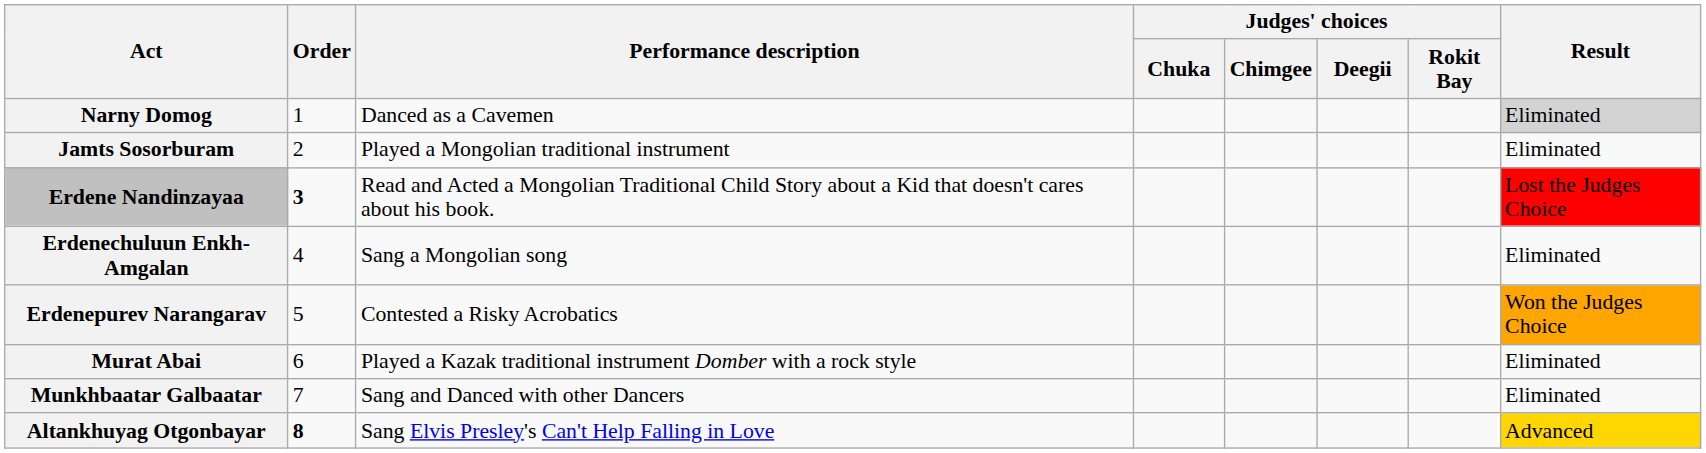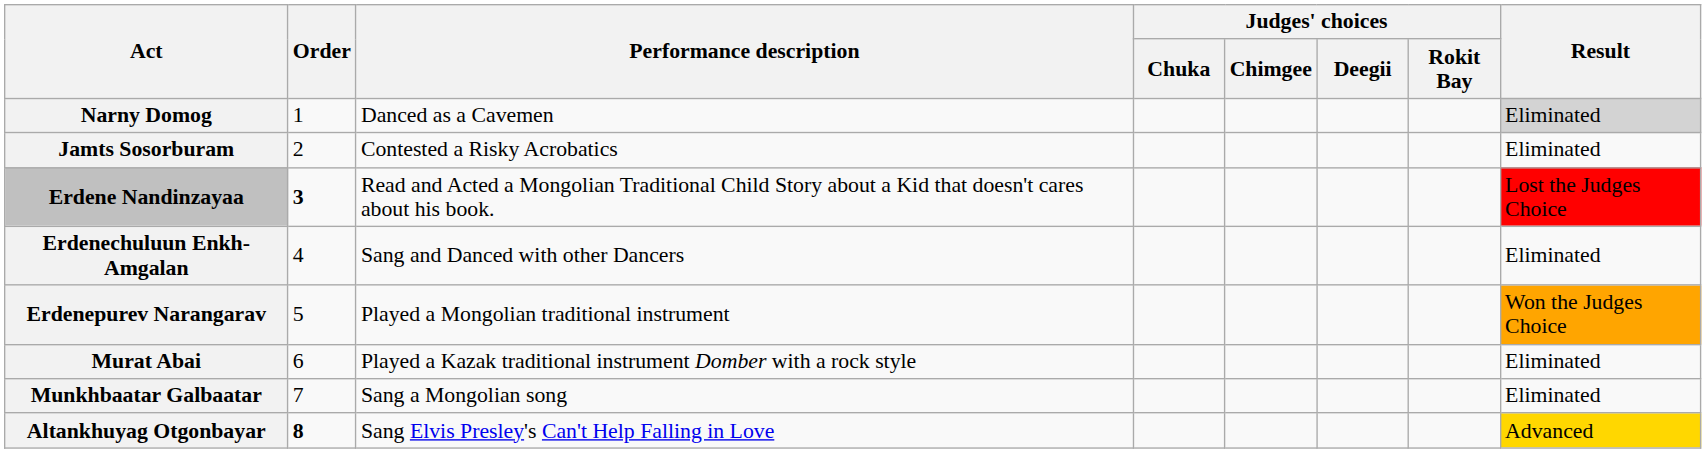 <table class="wikitable plainrowheaders">
 <tr>
 <th rowspan=2>Act</th>
 <th rowspan=2>Order</th>
 <th rowspan=2>Performance description</th>
 <th colspan=4>Judges' choices</th>
 <th rowspan=2 colspan=2>Result</th>
 </tr>
 <tr>
 <th style="width:60px;">Chuka</th>
 <th style="width:60px;">Chimgee</th>
 <th style="width:60px;">Deegii</th>
 <th style="width:60px;">Rokit Bay</th>
 </tr>
 <tr>
 <th scope="row">Narny Domog</th>
 <td>1</td>
 <td>Danced as a Cavemen</td>
 <td></td>
 <td></td>
 <td></td>
 <td></td>
 <td style="background: lightgrey;">Eliminated</td>
 </tr>
 <tr>
 <th scope="row">Jamts Sosorburam</th>
 <td>2</td>
-<td>Played a Mongolian traditional instrument</td>
+<td>Contested a Risky Acrobatics</td>
 <td></td>
 <td></td>
 <td></td>
 <td></td>
 <td>Eliminated</td>
 </tr>
 <tr>
 <th scope="row" style="background:silver">Erdene Nandinzayaa</th>
 <td><strong>3</strong></td>
 <td>Read and Acted a Mongolian Traditional Child Story about a Kid that doesn't cares about his book.</td>
 <td></td>
 <td></td>
 <td></td>
 <td></td>
 <td style="background: red">Lost the Judges Choice</td>
 </tr>
 <tr>
 <th scope="row">Erdenechuluun Enkh-Amgalan</th>
 <td>4</td>
-<td>Sang a Mongolian song</td>
+<td>Sang and Danced with other Dancers</td>
 <td></td>
 <td></td>
 <td></td>
 <td></td>
 <td>Eliminated</td>
 </tr>
 <tr>
 <th scope="row">Erdenepurev Narangarav</th>
 <td>5</td>
-<td>Contested a Risky Acrobatics</td>
+<td>Played a Mongolian traditional instrument</td>
 <td style="text-align:center;"></td>
 <td style="text-align:center;"></td>
 <td style="text-align:center;"></td>
 <td style="text-align:center;"></td>
 <td style="background: orange">Won the Judges Choice</td>
 </tr>
 <tr>
 <th scope="row">Murat Abai</th>
 <td>6</td>
 <td>Played a Kazak traditional instrument <em>Domber</em> with a rock style</td>
 <td></td>
 <td></td>
 <td></td>
 <td></td>
 <td>Eliminated</td>
 </tr>
 <tr>
 <th scope="row">Munkhbaatar Galbaatar</th>
 <td>7</td>
-<td>Sang and Danced with other Dancers</td>
+<td>Sang a Mongolian song</td>
 <td></td>
 <td></td>
 <td></td>
 <td></td>
 <td>Eliminated</td>
 </tr>
 <tr>
 <th scope="row">Altankhuyag Otgonbayar</th>
 <td><strong>8</strong></td>
 <td>Sang <a href='#'>Elvis Presley</a>'s <a href='#'>Can't Help Falling in Love</a></td>
 <td></td>
 <td></td>
 <td></td>
 <td></td>
 <td style="background: gold">Advanced</td>
 </tr>
 </table>
